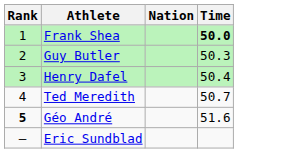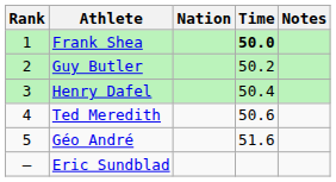 <table class="wikitable sortable" style="text-align:center">
 <tr>
 <th>Rank</th>
 <th>Athlete</th>
 <th>Nation</th>
 <th>Time</th>
+<th>Notes</th>
 </tr>
 <tr bgcolor=bbf3bb>
 <td>1</td>
 <td align=left><a href='#'>Frank Shea</a></td>
 <td align=left></td>
 <td><strong>50.0</strong></td>
+<td></td>
 </tr>
 <tr bgcolor=bbf3bb>
 <td>2</td>
 <td align=left><a href='#'>Guy Butler</a></td>
 <td align=left></td>
-<td>50.3</td>
+<td>50.2</td>
+<td></td>
 </tr>
 <tr bgcolor=bbf3bb>
 <td>3</td>
 <td align=left><a href='#'>Henry Dafel</a></td>
 <td align=left></td>
 <td>50.4</td>
+<td></td>
 </tr>
 <tr>
 <td>4</td>
 <td align=left><a href='#'>Ted Meredith</a></td>
 <td align=left></td>
-<td>50.7</td>
+<td>50.6</td>
+<td></td>
 </tr>
 <tr>
-<td><strong>5</strong></td>
+<td>5</td>
 <td align=left><a href='#'>Géo André</a></td>
 <td align=left></td>
 <td>51.6</td>
+<td></td>
 </tr>
 <tr>
 <td>—</td>
 <td align="left"><a href='#'>Eric Sundblad</a></td>
 <td align=left></td>
 <td></td>
+<td></td>
 </tr>
 </table>
